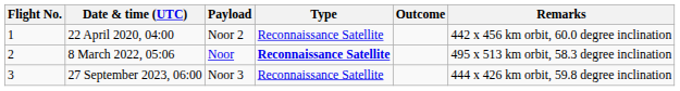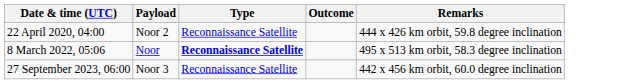 <table class="wikitable">
 <tr>
-<th>Flight No.</th>
 <th>Date & time (<a href='#'>UTC</a>)</th>
 <th>Payload</th>
 <th>Type</th>
 <th>Outcome</th>
 <th>Remarks</th>
 </tr>
 <tr>
-<td>1</td>
 <td>22 April 2020, 04:00</td>
 <td>Noor 2</td>
 <td><a href='#'>Reconnaissance Satellite</a></td>
 <td></td>
-<td>442 x 456 km orbit, 60.0 degree inclination</td>
+<td>444 x 426 km orbit, 59.8 degree inclination</td>
 </tr>
 <tr>
-<td>2</td>
 <td>8 March 2022, 05:06</td>
 <td><a href='#'>Noor</a></td>
 <td><strong><a href='#'>Reconnaissance Satellite</a></strong></td>
 <td></td>
 <td>495 x 513 km orbit, 58.3 degree inclination</td>
 </tr>
 <tr>
-<td>3</td>
 <td>27 September 2023, 06:00</td>
 <td>Noor 3</td>
 <td><a href='#'>Reconnaissance Satellite</a></td>
 <td></td>
-<td>444 x 426 km orbit, 59.8 degree inclination</td>
+<td>442 x 456 km orbit, 60.0 degree inclination</td>
 </tr>
 </table>
